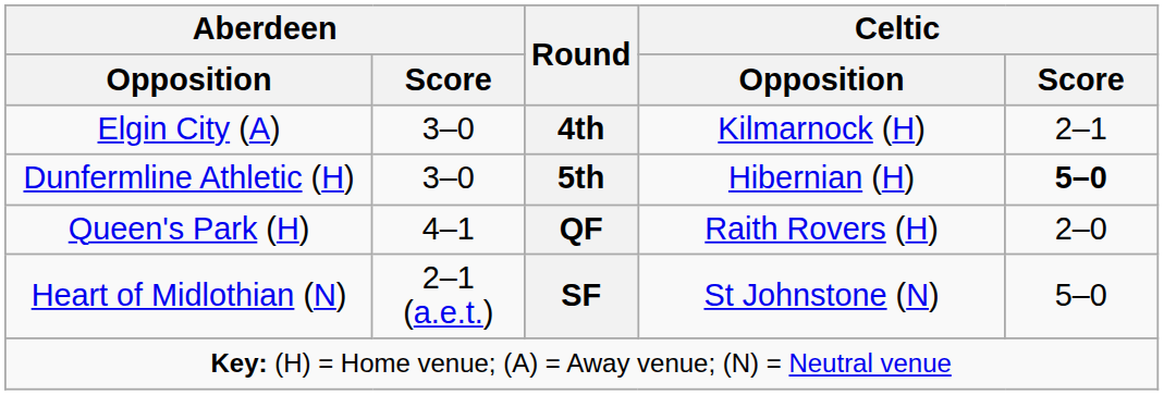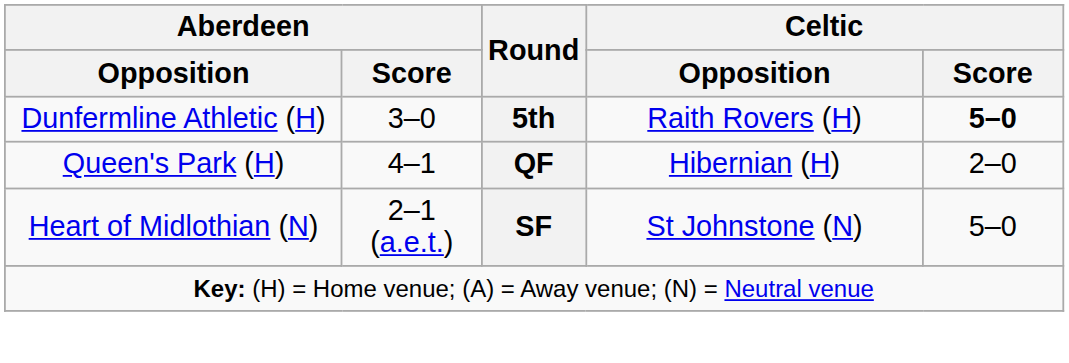 <table class="wikitable plainrowheaders" style="text-align:center;margin:0">
 <tr>
 <th colspan="2">Aberdeen</th>
 <th rowspan="2" style="width:25px">Round</th>
 <th colspan="2">Celtic</th>
 </tr>
 <tr>
 <th scope="col" style="width:180px">Opposition</th>
 <th scope="col" style="width:70px">Score</th>
 <th scope="col" style="width:180px">Opposition</th>
 <th scope="col" style="width:70px">Score</th>
 </tr>
 <tr>
-<td><a href='#'>Elgin City</a> (<a href='#'>A</a>)</td>
-<td>3–0</td>
-<th scope=row style="text-align:center">4th</th>
-<td><a href='#'>Kilmarnock</a> (<a href='#'>H</a>)</td>
-<td>2–1</td>
-</tr>
-<tr>
 <td><a href='#'>Dunfermline Athletic</a> (<a href='#'>H</a>)</td>
 <td>3–0</td>
 <th scope=row style="text-align:center">5th</th>
-<td><a href='#'>Hibernian</a> (<a href='#'>H</a>)</td>
+<td><a href='#'>Raith Rovers</a> (<a href='#'>H</a>)</td>
 <td><strong>5–0</strong></td>
 </tr>
 <tr>
 <td><a href='#'>Queen's Park</a> (<a href='#'>H</a>)</td>
 <td>4–1</td>
 <th scope=row style="text-align:center">QF</th>
-<td><a href='#'>Raith Rovers</a> (<a href='#'>H</a>)</td>
+<td><a href='#'>Hibernian</a> (<a href='#'>H</a>)</td>
 <td>2–0</td>
 </tr>
 <tr>
 <td><a href='#'>Heart of Midlothian</a> (<a href='#'>N</a>)</td>
 <td>2–1 (<a href='#'>a.e.t.</a>)</td>
 <th scope=row style="text-align:center">SF</th>
 <td><a href='#'>St Johnstone</a> (<a href='#'>N</a>)</td>
 <td>5–0</td>
 </tr>
 <tr>
 <td colspan="5"><small><strong>Key:</strong> (H) = Home venue; (A) = Away venue; (N) = <a href='#'>Neutral venue</a></small></td>
 </tr>
 </table>
